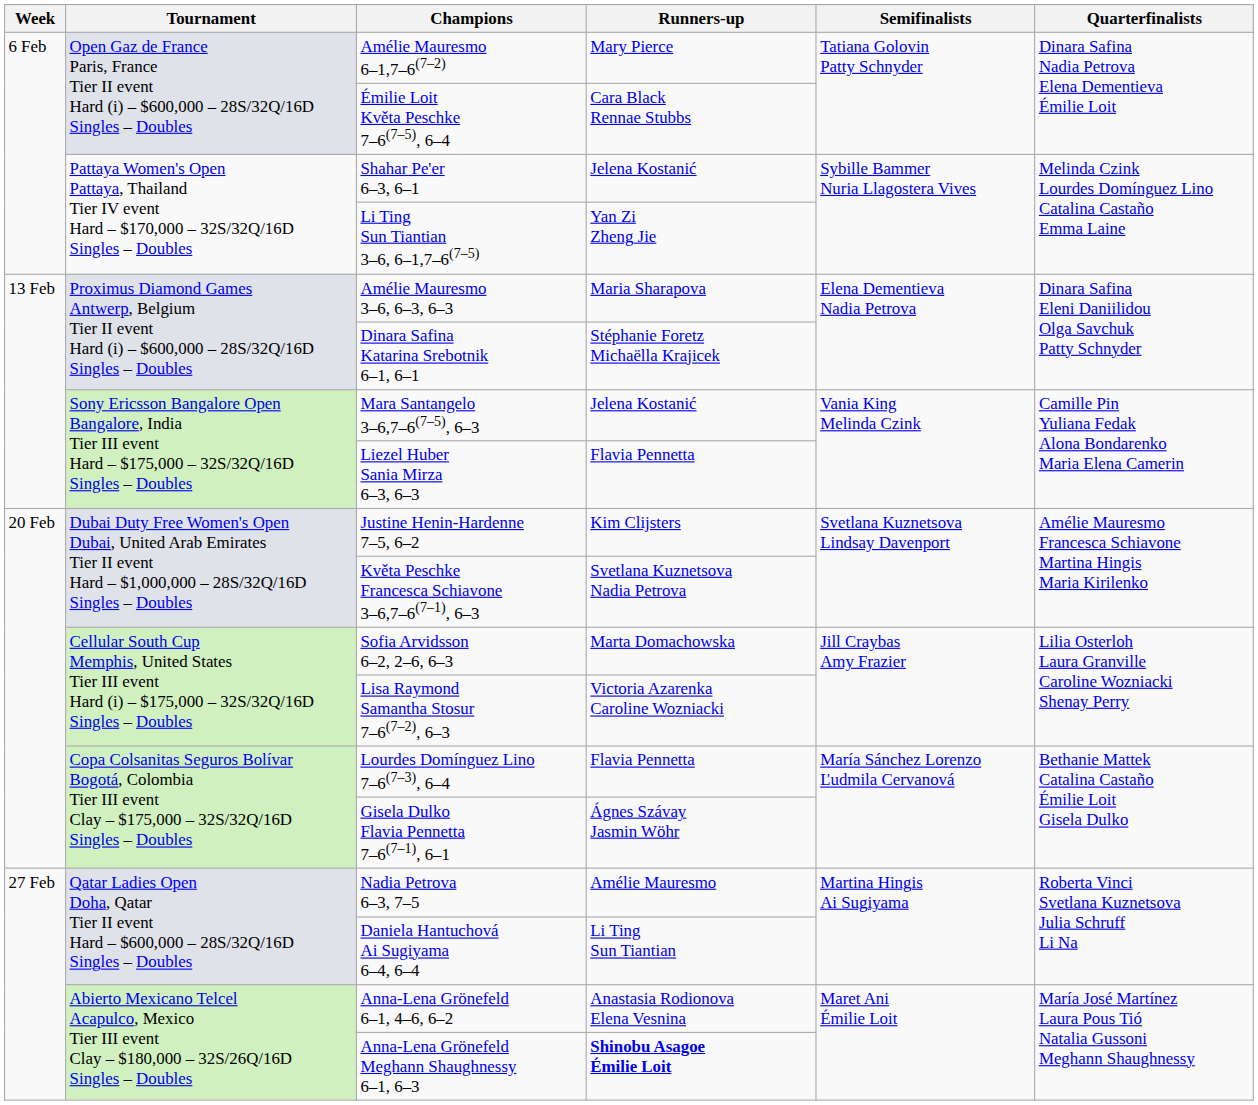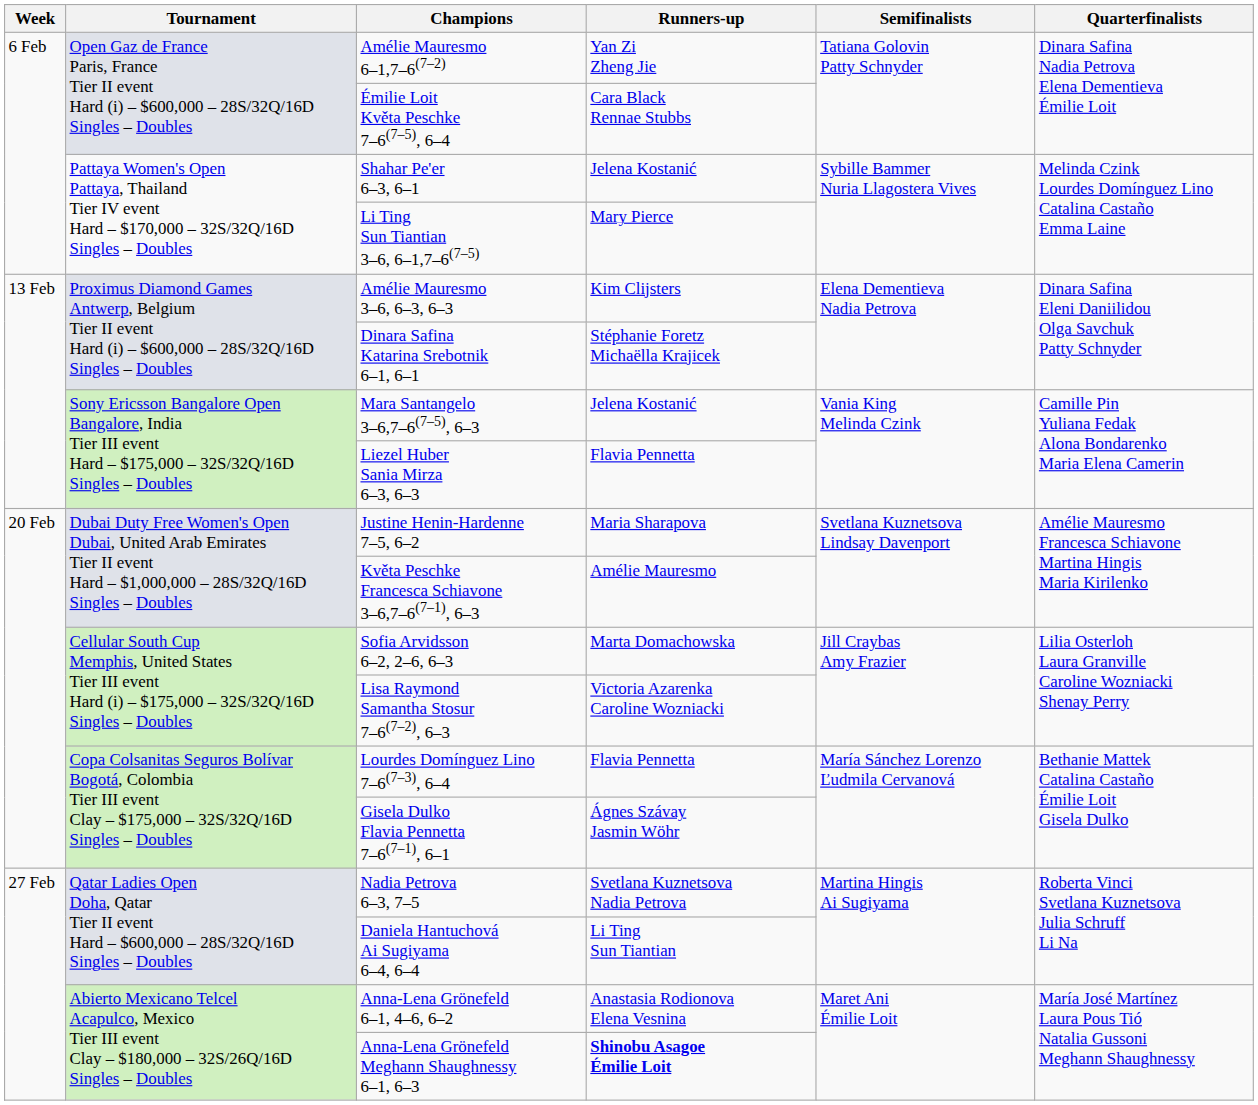 <table class=wikitable style=font-size:95%>
 <tr>
 <th style="width:48px;">Week</th>
 <th style="width:255px;">Tournament</th>
 <th style="width:200px;">Champions</th>
 <th style="width:200px;">Runners-up</th>
 <th style="width:190px;">Semifinalists</th>
 <th style="width:190px;">Quarterfinalists</th>
 </tr>
 <tr valign="top">
 <td rowspan=4>6 Feb</td>
 <td rowspan=2 bgcolor="#dfe2e9"><a href='#'>Open Gaz de France</a><br> Paris, France <br>Tier II event <br> Hard (i) – $600,000 – 28S/32Q/16D<br><a href='#'>Singles</a> – <a href='#'>Doubles</a></td>
 <td> <a href='#'>Amélie Mauresmo</a><br>6–1,7–6<sup>(7–2)</sup></td>
-<td> <a href='#'>Mary Pierce</a></td>
+<td> <a href='#'>Yan Zi</a> <br>  <a href='#'>Zheng Jie</a></td>
 <td rowspan=2> <a href='#'>Tatiana Golovin</a><br> <a href='#'>Patty Schnyder</a></td>
 <td rowspan=2> <a href='#'>Dinara Safina</a><br> <a href='#'>Nadia Petrova</a><br> <a href='#'>Elena Dementieva</a><br> <a href='#'>Émilie Loit</a></td>
 </tr>
 <tr valign="top">
 <td> <a href='#'>Émilie Loit</a> <br>  <a href='#'>Květa Peschke</a><br>7–6<sup>(7–5)</sup>, 6–4</td>
 <td> <a href='#'>Cara Black</a> <br>  <a href='#'>Rennae Stubbs</a></td>
 </tr>
 <tr valign="top">
 <td rowspan=2><a href='#'>Pattaya Women's Open</a><br> <a href='#'>Pattaya</a>, Thailand <br>Tier IV event <br> Hard – $170,000 – 32S/32Q/16D<br><a href='#'>Singles</a> – <a href='#'>Doubles</a></td>
 <td> <a href='#'>Shahar Pe'er</a><br>6–3, 6–1</td>
 <td> <a href='#'>Jelena Kostanić</a></td>
 <td rowspan=2> <a href='#'>Sybille Bammer</a><br> <a href='#'>Nuria Llagostera Vives</a></td>
 <td rowspan=2> <a href='#'>Melinda Czink</a> <br>  <a href='#'>Lourdes Domínguez Lino</a><br>  <a href='#'>Catalina Castaño</a><br> <a href='#'>Emma Laine</a></td>
 </tr>
 <tr valign="top">
 <td> <a href='#'>Li Ting</a> <br>  <a href='#'>Sun Tiantian</a><br> 3–6, 6–1,7–6<sup>(7–5)</sup></td>
-<td> <a href='#'>Yan Zi</a> <br>  <a href='#'>Zheng Jie</a></td>
+<td> <a href='#'>Mary Pierce</a></td>
 </tr>
 <tr valign="top">
 <td rowspan=4>13 Feb</td>
 <td rowspan=2 bgcolor="#dfe2e9"><a href='#'>Proximus Diamond Games</a><br> <a href='#'>Antwerp</a>, Belgium <br>Tier II event <br> Hard (i) – $600,000 – 28S/32Q/16D<br><a href='#'>Singles</a> – <a href='#'>Doubles</a></td>
 <td> <a href='#'>Amélie Mauresmo</a><br>3–6, 6–3, 6–3</td>
-<td> <a href='#'>Maria Sharapova</a></td>
+<td> <a href='#'>Kim Clijsters</a></td>
 <td rowspan=2> <a href='#'>Elena Dementieva</a><br> <a href='#'>Nadia Petrova</a></td>
 <td rowspan=2> <a href='#'>Dinara Safina</a> <br>  <a href='#'>Eleni Daniilidou</a><br>  <a href='#'>Olga Savchuk</a><br> <a href='#'>Patty Schnyder</a></td>
 </tr>
 <tr valign="top">
 <td> <a href='#'>Dinara Safina</a> <br>  <a href='#'>Katarina Srebotnik</a><br> 6–1, 6–1</td>
 <td> <a href='#'>Stéphanie Foretz</a> <br>  <a href='#'>Michaëlla Krajicek</a></td>
 </tr>
 <tr valign="top">
 <td rowspan=2 bgcolor="#d0f0c0"><a href='#'>Sony Ericsson Bangalore Open</a><br> <a href='#'>Bangalore</a>, India <br>Tier III event <br> Hard – $175,000 – 32S/32Q/16D<br><a href='#'>Singles</a> – <a href='#'>Doubles</a></td>
 <td> <a href='#'>Mara Santangelo</a><br>3–6,7–6<sup>(7–5)</sup>, 6–3</td>
 <td> <a href='#'>Jelena Kostanić</a></td>
 <td rowspan=2> <a href='#'>Vania King</a><br> <a href='#'>Melinda Czink</a></td>
 <td rowspan=2> <a href='#'>Camille Pin</a> <br>  <a href='#'>Yuliana Fedak</a><br>  <a href='#'>Alona Bondarenko</a><br> <a href='#'>Maria Elena Camerin</a></td>
 </tr>
 <tr valign="top">
 <td> <a href='#'>Liezel Huber</a> <br>  <a href='#'>Sania Mirza</a> <br> 6–3, 6–3</td>
 <td> <a href='#'>Flavia Pennetta</a></td>
 </tr>
 <tr valign="top">
 <td rowspan=6>20 Feb</td>
 <td rowspan=2 bgcolor="#dfe2e9"><a href='#'>Dubai Duty Free Women's Open</a><br> <a href='#'>Dubai</a>, United Arab Emirates <br>Tier II event <br> Hard – $1,000,000 – 28S/32Q/16D<br><a href='#'>Singles</a> – <a href='#'>Doubles</a></td>
 <td> <a href='#'>Justine Henin-Hardenne</a><br>7–5, 6–2</td>
-<td> <a href='#'>Kim Clijsters</a></td>
+<td> <a href='#'>Maria Sharapova</a></td>
 <td rowspan=2> <a href='#'>Svetlana Kuznetsova</a><br> <a href='#'>Lindsay Davenport</a></td>
 <td rowspan=2> <a href='#'>Amélie Mauresmo</a> <br>  <a href='#'>Francesca Schiavone</a><br>  <a href='#'>Martina Hingis</a><br> <a href='#'>Maria Kirilenko</a></td>
 </tr>
 <tr valign="top">
 <td> <a href='#'>Květa Peschke</a> <br>  <a href='#'>Francesca Schiavone</a><br> 3–6,7–6<sup>(7–1)</sup>, 6–3</td>
-<td> <a href='#'>Svetlana Kuznetsova</a> <br>  <a href='#'>Nadia Petrova</a></td>
+<td> <a href='#'>Amélie Mauresmo</a></td>
 </tr>
 <tr valign="top">
 <td rowspan=2 bgcolor="#d0f0c0"><a href='#'>Cellular South Cup</a><br> <a href='#'>Memphis</a>, United States <br>Tier III event <br> Hard (i) – $175,000 – 32S/32Q/16D<br><a href='#'>Singles</a> – <a href='#'>Doubles</a></td>
 <td> <a href='#'>Sofia Arvidsson</a><br>6–2, 2–6, 6–3</td>
 <td> <a href='#'>Marta Domachowska</a></td>
 <td rowspan=2> <a href='#'>Jill Craybas</a><br> <a href='#'>Amy Frazier</a></td>
 <td rowspan=2> <a href='#'>Lilia Osterloh</a><br> <a href='#'>Laura Granville</a><br> <a href='#'>Caroline Wozniacki</a><br> <a href='#'>Shenay Perry</a></td>
 </tr>
 <tr valign="top">
 <td> <a href='#'>Lisa Raymond</a> <br>  <a href='#'>Samantha Stosur</a><br>7–6<sup>(7–2)</sup>, 6–3</td>
 <td> <a href='#'>Victoria Azarenka</a> <br>  <a href='#'>Caroline Wozniacki</a></td>
 </tr>
 <tr valign="top">
 <td rowspan=2 bgcolor="#d0f0c0"><a href='#'>Copa Colsanitas Seguros Bolívar</a><br> <a href='#'>Bogotá</a>, Colombia <br>Tier III event <br> Clay – $175,000 – 32S/32Q/16D<br><a href='#'>Singles</a> – <a href='#'>Doubles</a></td>
 <td> <a href='#'>Lourdes Domínguez Lino</a><br>7–6<sup>(7–3)</sup>, 6–4</td>
 <td> <a href='#'>Flavia Pennetta</a></td>
 <td rowspan=2> <a href='#'>María Sánchez Lorenzo</a><br> <a href='#'>Ľudmila Cervanová</a></td>
 <td rowspan=2> <a href='#'>Bethanie Mattek</a><br> <a href='#'>Catalina Castaño</a><br> <a href='#'>Émilie Loit</a><br> <a href='#'>Gisela Dulko</a></td>
 </tr>
 <tr valign="top">
 <td> <a href='#'>Gisela Dulko</a> <br>  <a href='#'>Flavia Pennetta</a><br>7–6<sup>(7–1)</sup>, 6–1</td>
 <td> <a href='#'>Ágnes Szávay</a> <br>  <a href='#'>Jasmin Wöhr</a></td>
 </tr>
 <tr valign="top">
 <td rowspan=4>27 Feb</td>
 <td rowspan=2 bgcolor="#dfe2e9"><a href='#'>Qatar Ladies Open</a><br> <a href='#'>Doha</a>, Qatar <br>Tier II event <br> Hard – $600,000 – 28S/32Q/16D<br><a href='#'>Singles</a> – <a href='#'>Doubles</a></td>
 <td> <a href='#'>Nadia Petrova</a><br>6–3, 7–5</td>
-<td> <a href='#'>Amélie Mauresmo</a></td>
+<td> <a href='#'>Svetlana Kuznetsova</a> <br>  <a href='#'>Nadia Petrova</a></td>
 <td rowspan=2> <a href='#'>Martina Hingis</a><br> <a href='#'>Ai Sugiyama</a></td>
 <td rowspan=2> <a href='#'>Roberta Vinci</a><br> <a href='#'>Svetlana Kuznetsova</a><br> <a href='#'>Julia Schruff</a><br> <a href='#'>Li Na</a></td>
 </tr>
 <tr valign="top">
 <td> <a href='#'>Daniela Hantuchová</a> <br>  <a href='#'>Ai Sugiyama</a><br> 6–4, 6–4</td>
 <td> <a href='#'>Li Ting</a> <br>  <a href='#'>Sun Tiantian</a></td>
 </tr>
 <tr valign="top">
 <td rowspan=2 bgcolor="#d0f0c0"><a href='#'>Abierto Mexicano Telcel</a><br> <a href='#'>Acapulco</a>, Mexico <br>Tier III event <br> Clay – $180,000 – 32S/26Q/16D<br><a href='#'>Singles</a> – <a href='#'>Doubles</a></td>
 <td> <a href='#'>Anna-Lena Grönefeld</a><br>6–1, 4–6, 6–2</td>
 <td> <a href='#'>Anastasia Rodionova</a> <br>  <a href='#'>Elena Vesnina</a></td>
 <td rowspan=2> <a href='#'>Maret Ani</a><br> <a href='#'>Émilie Loit</a></td>
 <td rowspan=2> <a href='#'>María José Martínez</a><br> <a href='#'>Laura Pous Tió</a><br> <a href='#'>Natalia Gussoni</a><br> <a href='#'>Meghann Shaughnessy</a></td>
 </tr>
 <tr valign="top">
 <td> <a href='#'>Anna-Lena Grönefeld</a> <br>  <a href='#'>Meghann Shaughnessy</a><br> 6–1, 6–3</td>
 <td><strong> <a href='#'>Shinobu Asagoe</a> <br>  <a href='#'>Émilie Loit</a></strong></td>
 </tr>
 </table>
